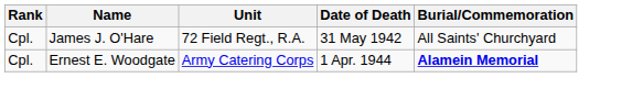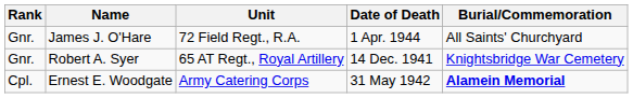 <table class="wikitable">
 <tr>
 <th>Rank</th>
 <th>Name</th>
 <th>Unit</th>
 <th>Date of Death</th>
 <th>Burial/Commemoration</th>
 </tr>
 <tr>
-<td>Cpl.</td>
+<td>Gnr.</td>
 <td>James J. O'Hare</td>
 <td>72 Field Regt., R.A.</td>
-<td>31 May 1942</td>
+<td>1 Apr. 1944</td>
 <td>All Saints' Churchyard</td>
+</tr>
+<tr>
+<td>Gnr.</td>
+<td>Robert A. Syer</td>
+<td>65 AT Regt., <a href='#'>Royal Artillery</a></td>
+<td>14 Dec. 1941</td>
+<td><a href='#'>Knightsbridge War Cemetery</a></td>
 </tr>
 <tr>
 <td>Cpl.</td>
 <td>Ernest E. Woodgate</td>
 <td><a href='#'>Army Catering Corps</a></td>
-<td>1 Apr. 1944</td>
+<td>31 May 1942</td>
 <td><strong><a href='#'>Alamein Memorial</a></strong></td>
 </tr>
 </table>
